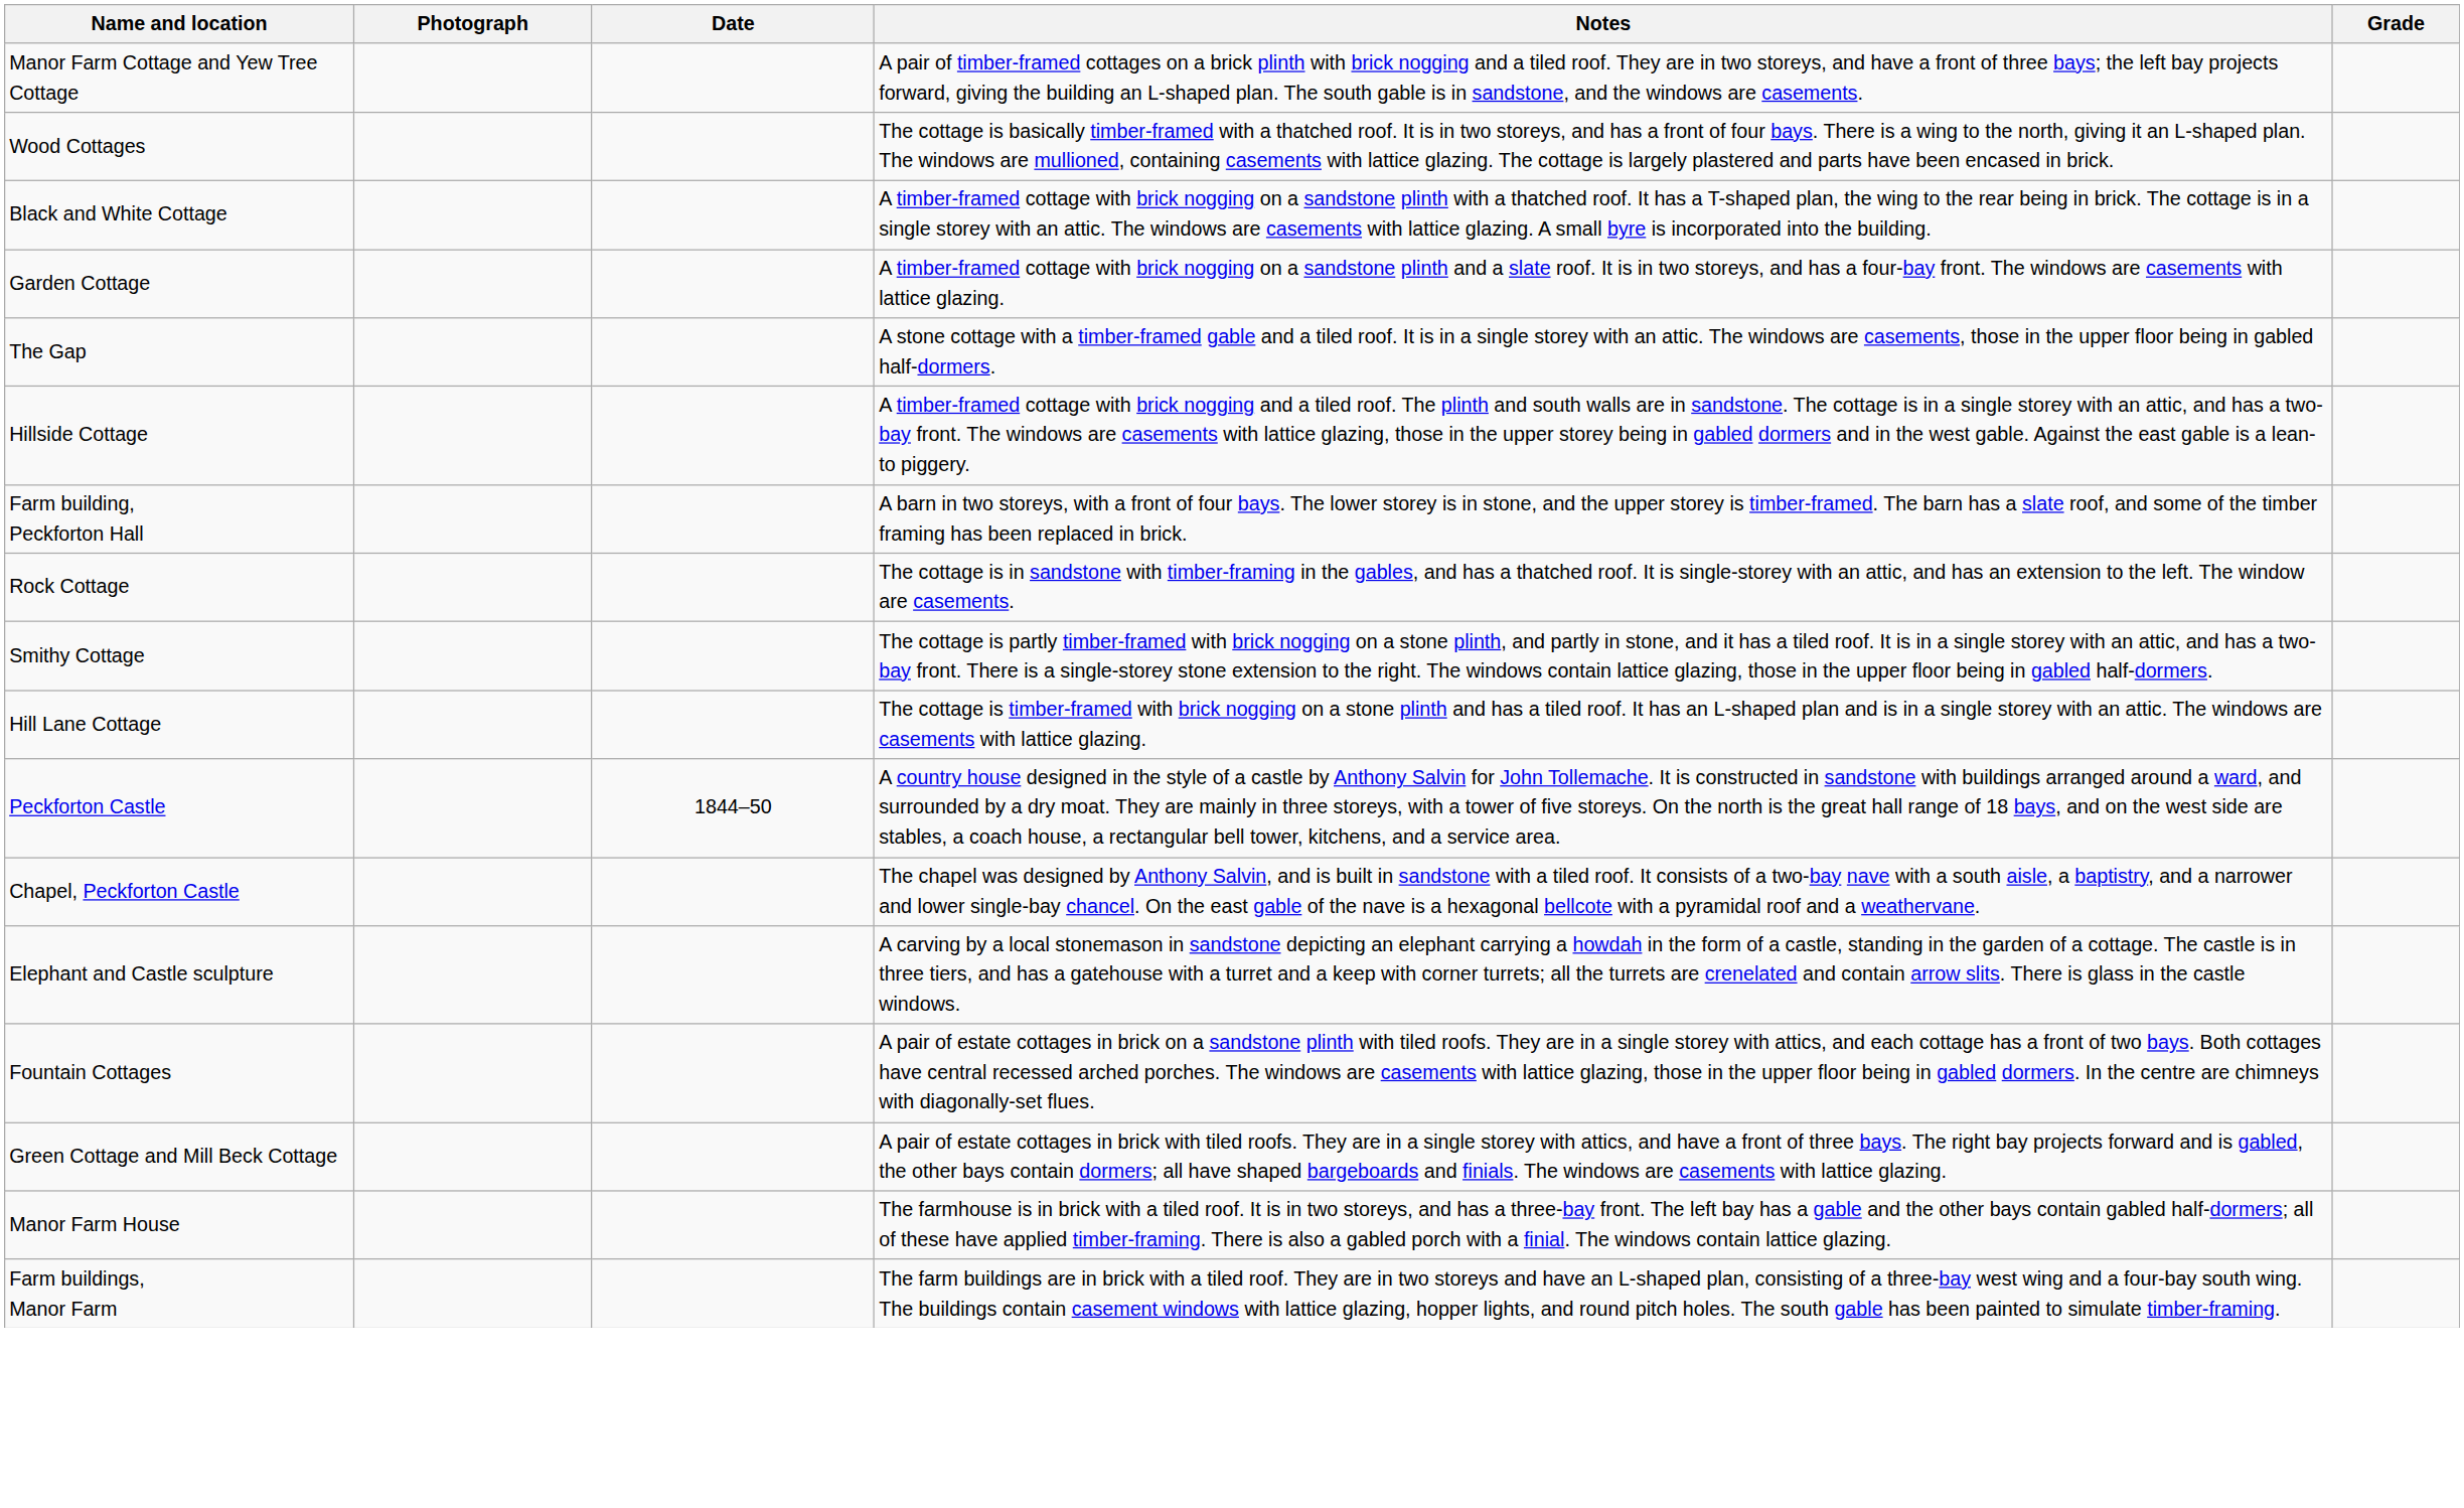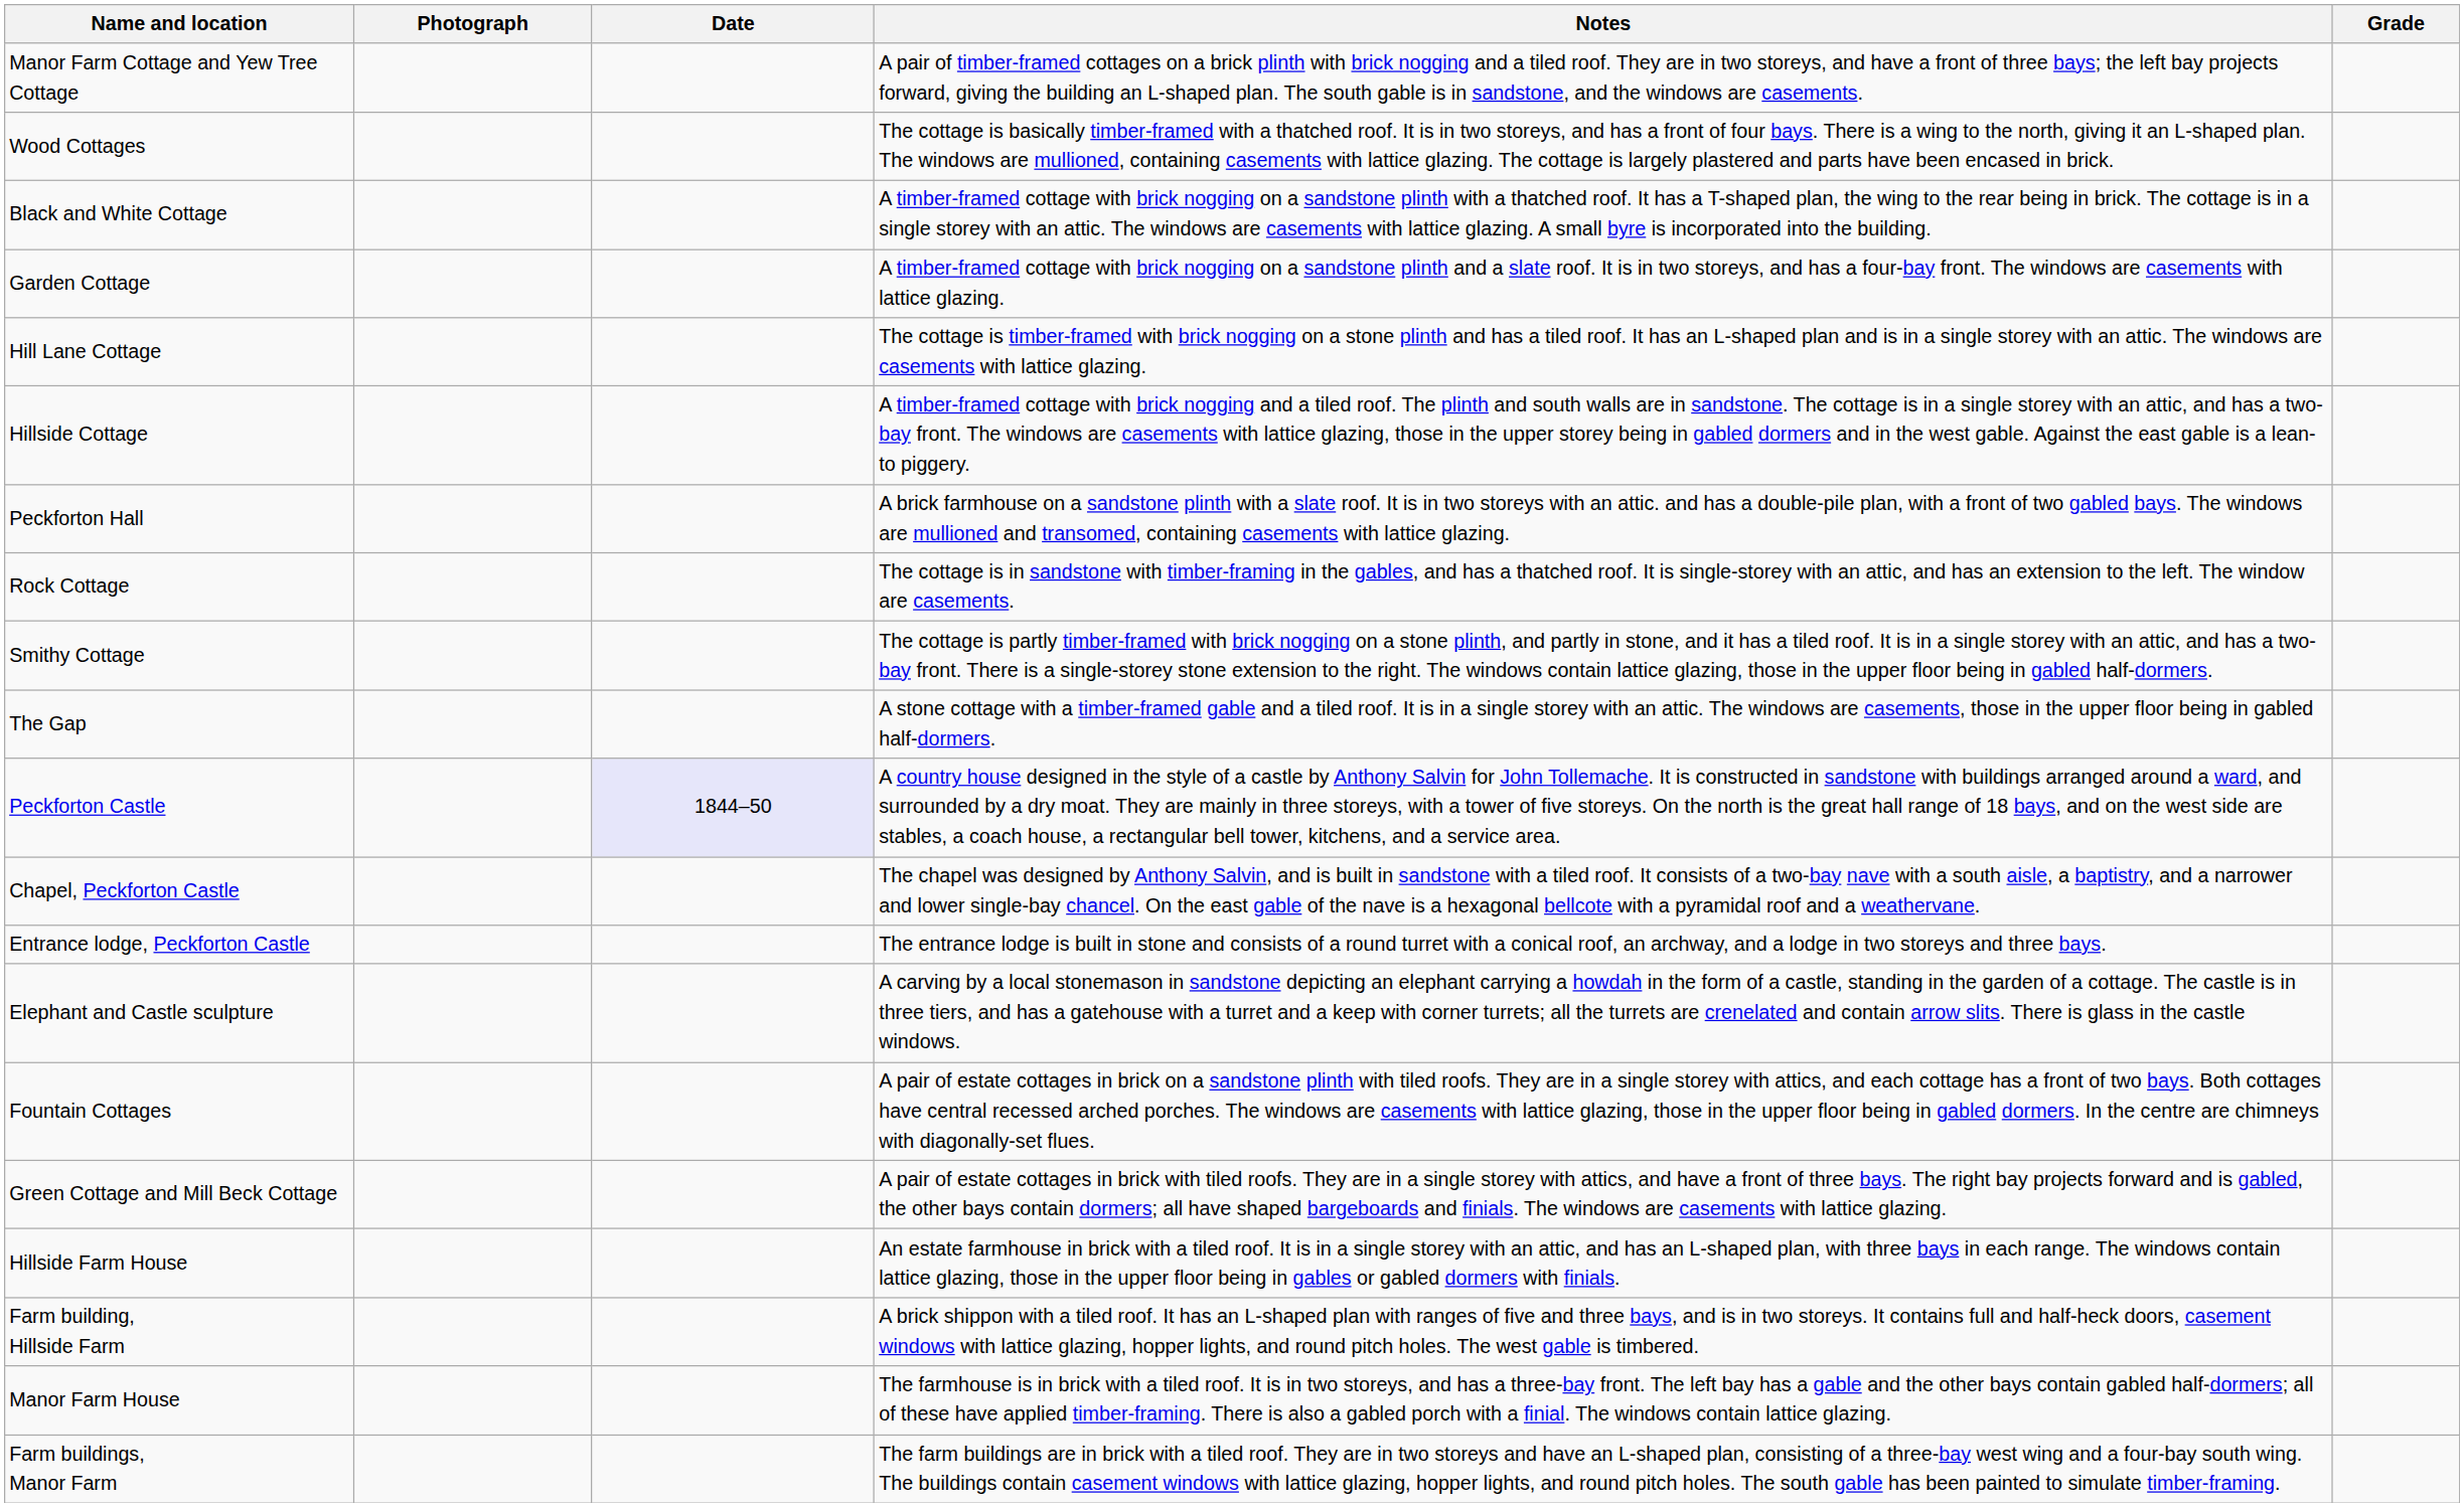 <table class="wikitable sortable plainrowheaders" style="width:100%;border:0px;text-align:left;line-height:150%;">
 <tr>
 <th scope="col"  style="width:150px">Name and location</th>
 <th scope="col"  style="width:100px" class="unsortable">Photograph</th>
 <th scope="col"  style="width:120px">Date</th>
 <th scope="col"  style="width:650px" class="unsortable">Notes</th>
 <th scope="col"  style="width:50px">Grade</th>
 </tr>
 <tr>
 <td>Manor Farm Cottage and Yew Tree Cottage<br><small></small></td>
 <td></td>
 <td align="center"></td>
 <td>A pair of <a href='#'>timber-framed</a> cottages on a brick <a href='#'>plinth</a> with <a href='#'>brick nogging</a> and a tiled roof.  They are in two storeys, and have a front of three <a href='#'>bays</a>; the left bay projects forward, giving the building an L-shaped plan.  The south gable is in <a href='#'>sandstone</a>, and the windows are <a href='#'>casements</a>.</td>
 <td align="center" ></td>
 </tr>
 <tr>
 <td>Wood Cottages<br><small></small></td>
 <td></td>
 <td align="center"></td>
 <td>The cottage is basically <a href='#'>timber-framed</a> with a thatched roof.  It is in two storeys, and has a front of four <a href='#'>bays</a>. There is a wing to the north, giving it an L-shaped plan.  The windows are <a href='#'>mullioned</a>, containing <a href='#'>casements</a> with lattice glazing.  The cottage is largely plastered and parts have been encased in brick.</td>
 <td align="center" ></td>
 </tr>
 <tr>
 <td>Black and White Cottage<br><small></small></td>
 <td></td>
 <td align="center"></td>
 <td>A <a href='#'>timber-framed</a> cottage with <a href='#'>brick nogging</a> on a <a href='#'>sandstone</a> <a href='#'>plinth</a> with a thatched roof.  It has a T-shaped plan, the wing to the rear being in brick.  The cottage is in a single storey with an attic.  The windows are <a href='#'>casements</a> with lattice glazing. A small <a href='#'>byre</a> is incorporated into the building.</td>
 <td align="center" ></td>
 </tr>
 <tr>
 <td>Garden Cottage<br><small></small></td>
 <td></td>
 <td align="center"></td>
 <td>A <a href='#'>timber-framed</a> cottage with <a href='#'>brick nogging</a> on a <a href='#'>sandstone</a> <a href='#'>plinth</a> and a <a href='#'>slate</a> roof.  It is in two storeys, and has a four-<a href='#'>bay</a> front.  The windows are <a href='#'>casements</a> with lattice glazing.</td>
 <td align="center" ></td>
 </tr>
 <tr>
-<td>The Gap<br><small></small></td>
+<td>Hill Lane Cottage<br><small></small></td>
 <td></td>
 <td align="center"></td>
-<td>A stone cottage with a <a href='#'>timber-framed</a> <a href='#'>gable</a> and a tiled roof.  It is in a single storey with an attic.  The windows are <a href='#'>casements</a>, those in the upper floor being in gabled half-<a href='#'>dormers</a>.</td>
+<td>The cottage is <a href='#'>timber-framed</a> with <a href='#'>brick nogging</a> on a stone <a href='#'>plinth</a> and has a tiled roof.  It has an L-shaped plan and is in a single storey with an attic.  The windows are <a href='#'>casements</a> with lattice glazing.</td>
 <td align="center" ></td>
 </tr>
 <tr>
 <td>Hillside Cottage<br><small></small></td>
 <td></td>
 <td align="center"></td>
 <td>A <a href='#'>timber-framed</a> cottage with <a href='#'>brick nogging</a> and a tiled roof.  The <a href='#'>plinth</a> and south walls are in <a href='#'>sandstone</a>.  The cottage is in a single storey with an attic, and has a two-<a href='#'>bay</a> front.  The windows are <a href='#'>casements</a> with lattice glazing, those in the upper storey being in <a href='#'>gabled</a> <a href='#'>dormers</a> and in the west gable.  Against the east gable is a lean-to piggery.</td>
 <td align="center" ></td>
 </tr>
 <tr>
-<td>Farm building,<br>Peckforton Hall<br><small></small></td>
+<td>Peckforton Hall<br><small></small></td>
 <td></td>
 <td align="center"></td>
-<td>A barn in two storeys, with a front of four <a href='#'>bays</a>.  The lower storey is in stone, and the upper storey is <a href='#'>timber-framed</a>.  The barn has a <a href='#'>slate</a> roof, and some of the timber framing has been replaced in brick.</td>
+<td>A brick farmhouse on a <a href='#'>sandstone</a> <a href='#'>plinth</a> with a <a href='#'>slate</a> roof.  It is in two storeys with an attic. and has a double-pile plan, with a front of two <a href='#'>gabled</a> <a href='#'>bays</a>.  The windows are <a href='#'>mullioned</a> and <a href='#'>transomed</a>, containing <a href='#'>casements</a> with lattice glazing.</td>
 <td align="center" ></td>
 </tr>
 <tr>
 <td>Rock Cottage<br><small></small></td>
 <td></td>
 <td align="center"></td>
 <td>The cottage is in <a href='#'>sandstone</a> with <a href='#'>timber-framing</a> in the <a href='#'>gables</a>, and has a thatched roof.  It is single-storey with an attic, and has an extension to the left.  The window are <a href='#'>casements</a>.</td>
 <td align="center" ></td>
 </tr>
 <tr>
 <td>Smithy Cottage<br><small></small></td>
 <td></td>
 <td align="center"></td>
 <td>The cottage is partly <a href='#'>timber-framed</a> with <a href='#'>brick nogging</a> on a stone <a href='#'>plinth</a>, and partly in stone, and it has a tiled roof.  It is in a single storey with an attic, and has a two-<a href='#'>bay</a> front.  There is a single-storey stone extension to the right.  The windows contain lattice glazing, those in the upper floor being in <a href='#'>gabled</a> half-<a href='#'>dormers</a>.</td>
 <td align="center" ></td>
 </tr>
 <tr>
-<td>Hill Lane Cottage<br><small></small></td>
+<td>The Gap<br><small></small></td>
 <td></td>
 <td align="center"></td>
-<td>The cottage is <a href='#'>timber-framed</a> with <a href='#'>brick nogging</a> on a stone <a href='#'>plinth</a> and has a tiled roof.  It has an L-shaped plan and is in a single storey with an attic.  The windows are <a href='#'>casements</a> with lattice glazing.</td>
+<td>A stone cottage with a <a href='#'>timber-framed</a> <a href='#'>gable</a> and a tiled roof.  It is in a single storey with an attic.  The windows are <a href='#'>casements</a>, those in the upper floor being in gabled half-<a href='#'>dormers</a>.</td>
 <td align="center" ></td>
 </tr>
 <tr>
 <td><a href='#'>Peckforton Castle</a><br><small></small></td>
 <td></td>
-<td align="center">1844–50</td>
+<td align="center" style="background: lavender;">1844–50</td>
 <td>A <a href='#'>country house</a> designed in the style of a castle by <a href='#'>Anthony Salvin</a> for <a href='#'>John Tollemache</a>.  It is constructed in <a href='#'>sandstone</a> with buildings arranged around a <a href='#'>ward</a>, and surrounded by a dry moat.  They are mainly in three storeys, with a tower of five storeys.  On the north is the great hall range of 18 <a href='#'>bays</a>, and on the west side are stables, a coach house, a rectangular bell tower, kitchens, and a service area.</td>
 <td align="center" ></td>
 </tr>
 <tr>
 <td>Chapel, <a href='#'>Peckforton Castle</a><br><small></small></td>
 <td></td>
 <td align="center"></td>
 <td>The chapel was designed by <a href='#'>Anthony Salvin</a>, and is built in <a href='#'>sandstone</a> with a tiled roof.  It consists of a two-<a href='#'>bay</a> <a href='#'>nave</a> with a south <a href='#'>aisle</a>, a <a href='#'>baptistry</a>, and a narrower and lower single-bay <a href='#'>chancel</a>.  On the east <a href='#'>gable</a> of the nave is a hexagonal <a href='#'>bellcote</a> with a pyramidal roof and a <a href='#'>weathervane</a>.</td>
+<td align="center" ></td>
+</tr>
+<tr>
+<td>Entrance lodge, <a href='#'>Peckforton Castle</a><br><small></small></td>
+<td></td>
+<td align="center"></td>
+<td>The entrance lodge is built in stone and consists of a round turret with a conical roof, an archway, and a lodge in two storeys and three <a href='#'>bays</a>.</td>
 <td align="center" ></td>
 </tr>
 <tr>
 <td>Elephant and Castle sculpture<br><small></small></td>
 <td></td>
 <td align="center"></td>
 <td>A carving by a local stonemason in <a href='#'>sandstone</a> depicting an elephant carrying a <a href='#'>howdah</a> in the form of a castle, standing in the garden of a cottage.  The castle is in three tiers, and has a gatehouse with a turret and a keep with corner turrets; all the turrets are <a href='#'>crenelated</a> and contain <a href='#'>arrow slits</a>.  There is glass in the castle windows.</td>
 <td align="center" ></td>
 </tr>
 <tr>
 <td>Fountain Cottages<br><small></small></td>
 <td></td>
 <td align="center"></td>
 <td>A pair of estate cottages in brick on a <a href='#'>sandstone</a> <a href='#'>plinth</a> with tiled roofs.  They are in a single storey with attics, and each cottage has a front of two <a href='#'>bays</a>.  Both cottages have central recessed arched porches.  The windows are <a href='#'>casements</a> with lattice glazing, those in the upper floor being in <a href='#'>gabled</a> <a href='#'>dormers</a>.  In the centre are chimneys with diagonally-set flues.</td>
 <td align="center" ></td>
 </tr>
 <tr>
 <td>Green Cottage and Mill Beck Cottage<br><small></small></td>
 <td></td>
 <td align="center"></td>
 <td>A pair of estate cottages in brick with tiled roofs.  They are in a single storey with attics, and have a front of three <a href='#'>bays</a>.  The right bay projects forward and is <a href='#'>gabled</a>, the other bays contain <a href='#'>dormers</a>; all have shaped <a href='#'>bargeboards</a> and <a href='#'>finials</a>.  The windows are <a href='#'>casements</a> with lattice glazing.</td>
 <td align="center" ></td>
 </tr>
 <tr>
+<td>Hillside Farm House<br><small></small></td>
+<td></td>
+<td align="center"></td>
+<td>An estate farmhouse in brick with a tiled roof.  It is in a single storey with an attic, and has an L-shaped plan, with three <a href='#'>bays</a> in each range.  The windows contain lattice glazing, those in the upper floor being in <a href='#'>gables</a> or gabled <a href='#'>dormers</a> with <a href='#'>finials</a>.</td>
+<td align="center" ></td>
+</tr>
+<tr>
+<td>Farm building,<br>Hillside Farm<br><small></small></td>
+<td></td>
+<td align="center"></td>
+<td>A brick shippon with a tiled roof.  It has an L-shaped plan with ranges of five and three <a href='#'>bays</a>, and is in two storeys.  It contains full and half-heck doors, <a href='#'>casement windows</a> with lattice glazing,  hopper lights, and round pitch holes.  The west <a href='#'>gable</a> is timbered.</td>
+<td align="center" ></td>
+</tr>
+<tr>
 <td>Manor Farm House<br><small></small></td>
 <td></td>
 <td align="center"></td>
 <td>The farmhouse is in brick with a tiled roof.  It is in two storeys, and has a three-<a href='#'>bay</a> front.  The left bay has a <a href='#'>gable</a> and the other bays contain gabled half-<a href='#'>dormers</a>; all of these have applied <a href='#'>timber-framing</a>.  There is also a gabled porch with a <a href='#'>finial</a>.  The windows contain lattice glazing.</td>
 <td align="center" ></td>
 </tr>
 <tr>
 <td>Farm buildings,<br>Manor Farm<br><small></small></td>
 <td></td>
 <td align="center"></td>
 <td>The farm buildings are in brick with a tiled roof.  They are in two storeys and have an L-shaped plan, consisting of a three-<a href='#'>bay</a> west wing and a four-bay south wing.  The buildings contain <a href='#'>casement windows</a> with lattice glazing, hopper lights, and round pitch holes.  The south <a href='#'>gable</a> has been painted to simulate <a href='#'>timber-framing</a>.</td>
 <td align="center" ></td>
 </tr>
 <tr>
 </tr>
 </table>
